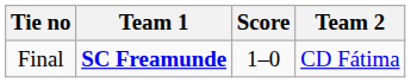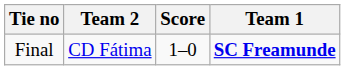 <table class="wikitable" style="text-align:center">
 <tr>
 <th style= width="40px">Tie no</th>
+<th style= width="150px">Team 2</th>
+<th style= width="60px">Score</th>
 <th style= width="150px">Team 1</th>
-<th style= width="60px">Score</th>
-<th style= width="150px">Team 2</th>
 </tr>
 <tr>
 <td>Final</td>
+<td><a href='#'>CD Fátima</a></td>
+<td>1–0</td>
 <td><strong><a href='#'>SC Freamunde</a></strong></td>
-<td>1–0</td>
-<td><a href='#'>CD Fátima</a></td>
 </tr>
 </table>
